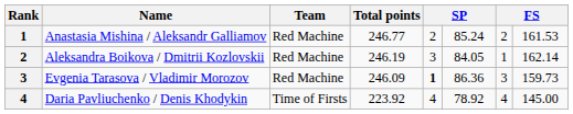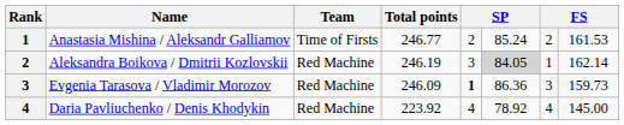 <table class="wikitable sortable">
 <tr>
 <th>Rank</th>
 <th>Name</th>
 <th>Team</th>
 <th>Total points</th>
 <th colspan="2" width="80px"><a href='#'>SP</a></th>
 <th colspan="2" width="80px"><a href='#'>FS</a></th>
 </tr>
 <tr>
 <th>1</th>
 <td><a href='#'>Anastasia Mishina</a> / <a href='#'>Aleksandr Galliamov</a></td>
-<td>Red Machine</td>
+<td>Time of Firsts</td>
 <td align="center">246.77</td>
 <td align="center">2</td>
 <td align="center">85.24</td>
 <td align="center">2</td>
 <td align="center">161.53</td>
 </tr>
 <tr>
 <th>2</th>
 <td><a href='#'>Aleksandra Boikova</a> / <a href='#'>Dmitrii Kozlovskii</a></td>
 <td>Red Machine</td>
 <td align="center">246.19</td>
 <td align="center">3</td>
-<td align="center">84.05</td>
+<td align="center" style="background: lightgrey;">84.05</td>
 <td align="center">1</td>
 <td align="center">162.14</td>
 </tr>
 <tr>
 <th>3</th>
 <td><a href='#'>Evgenia Tarasova</a> / <a href='#'>Vladimir Morozov</a></td>
 <td>Red Machine</td>
 <td align="center">246.09</td>
 <td align="center"><strong>1</strong></td>
 <td align="center">86.36</td>
 <td align="center">3</td>
 <td align="center">159.73</td>
 </tr>
 <tr>
 <th>4</th>
 <td><a href='#'>Daria Pavliuchenko</a> / <a href='#'>Denis Khodykin</a></td>
-<td>Time of Firsts</td>
+<td>Red Machine</td>
 <td align="center">223.92</td>
 <td align="center">4</td>
 <td align="center">78.92</td>
 <td align="center">4</td>
 <td align="center">145.00</td>
 </tr>
 </table>
